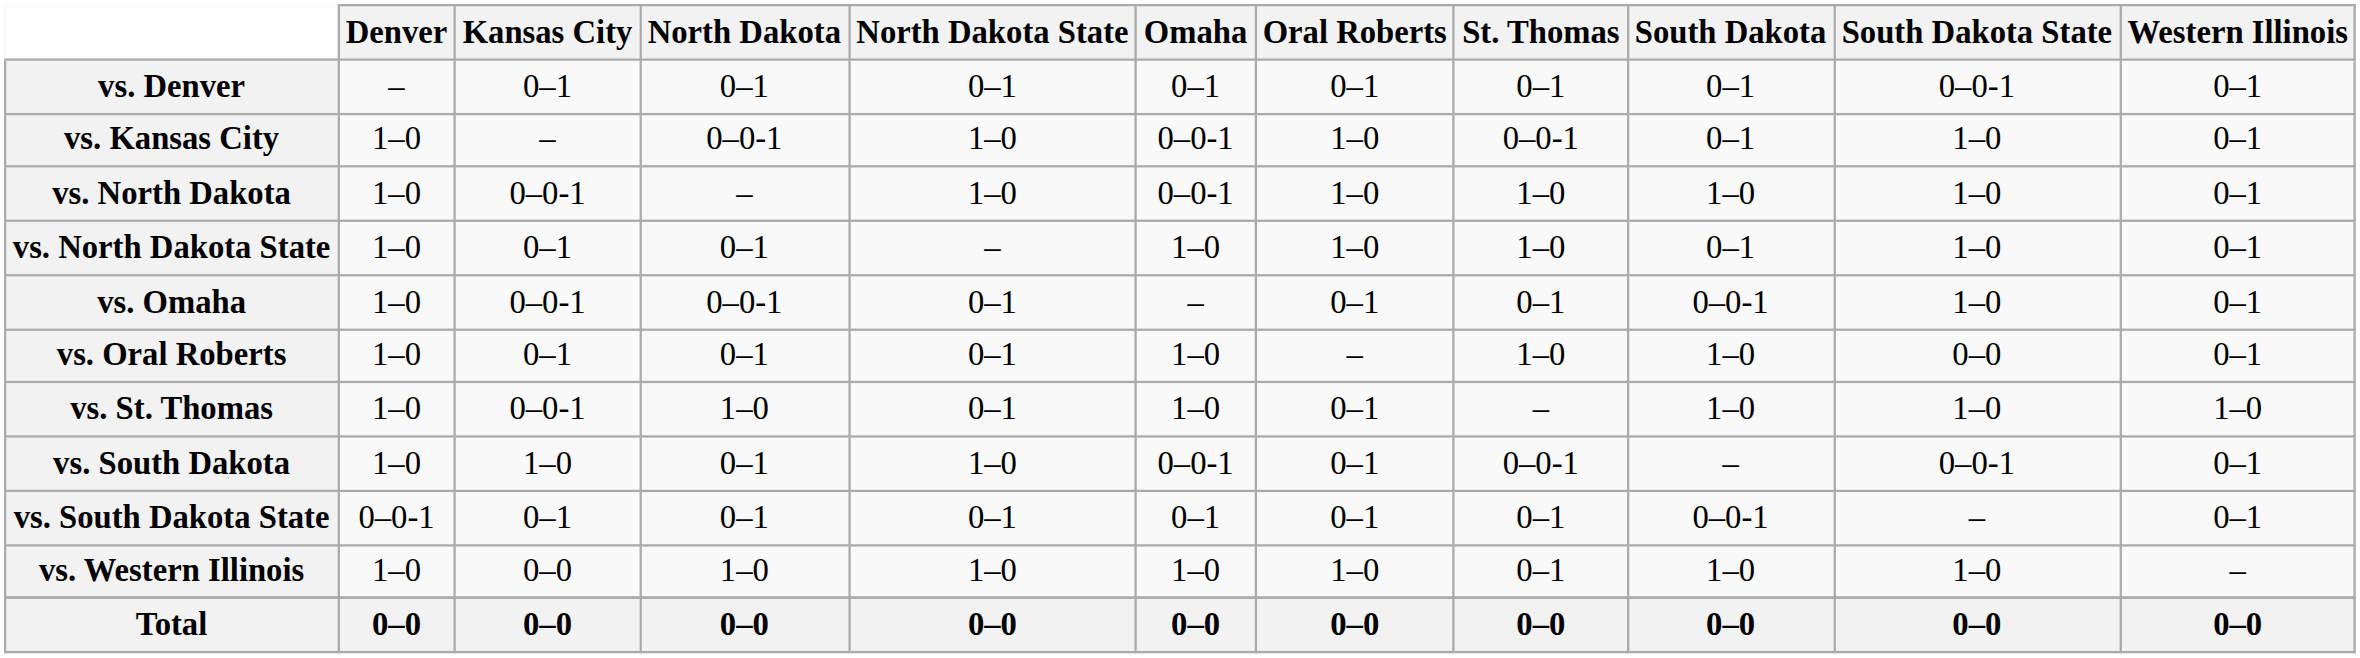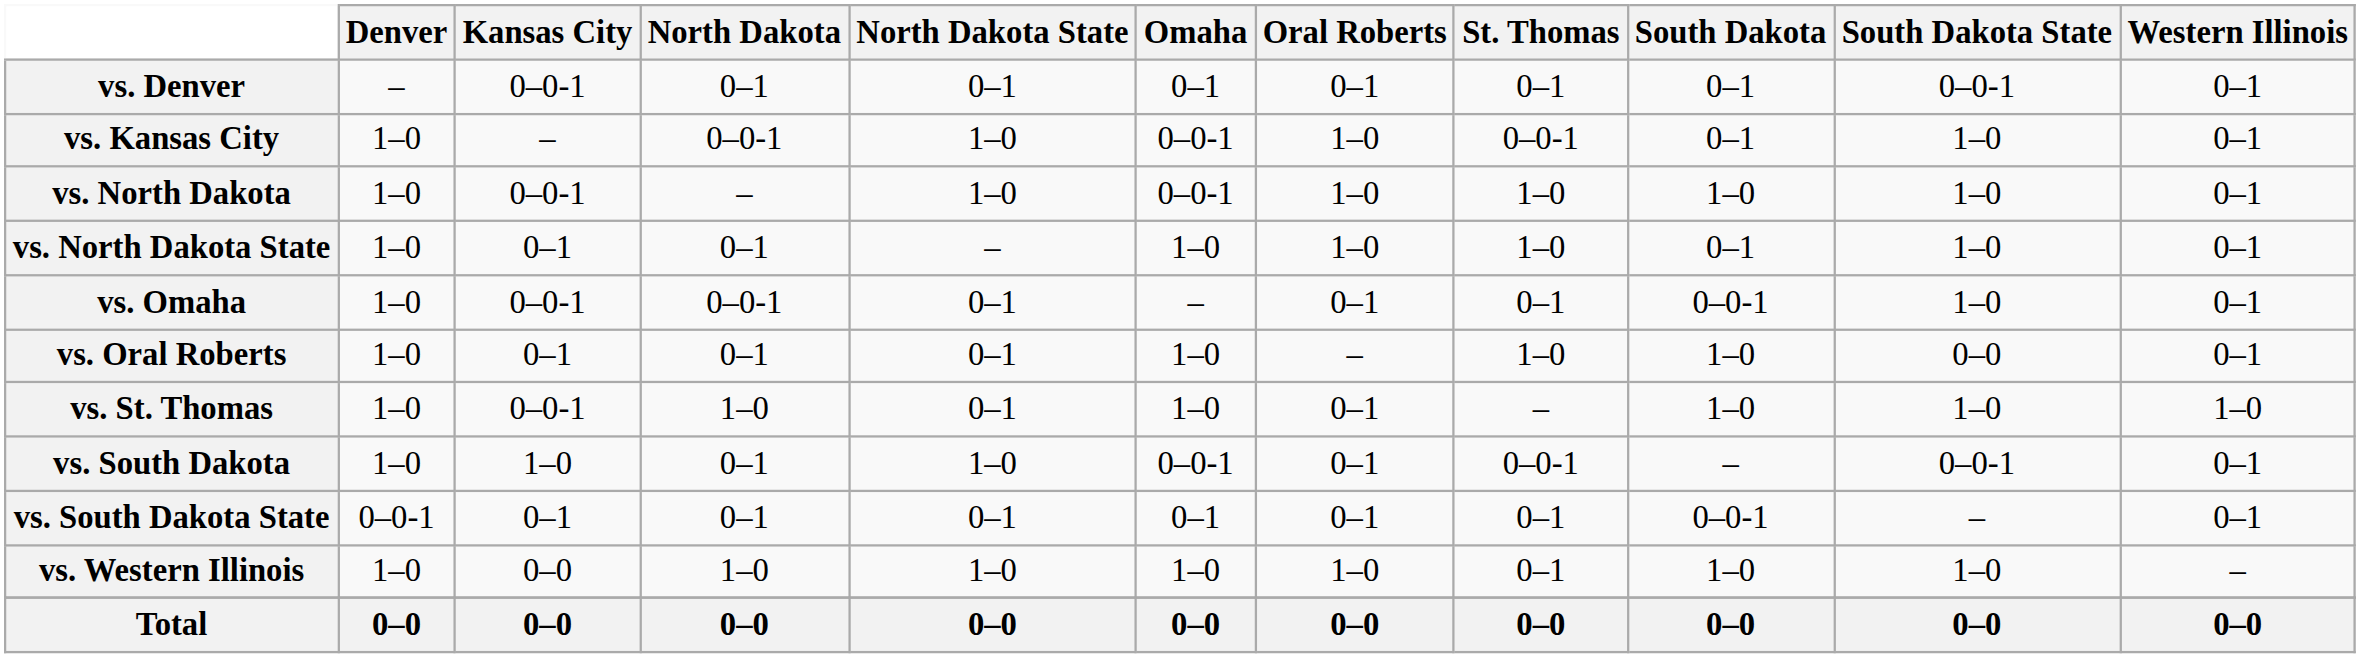 <table class="wikitable" style="white-space:nowrap;font-size:90%;">
 <tr>
 <th colspan=1 style="background:white; border-top-style:hidden; border-left-style:hidden;"   width=110> </th>
 <th style=>Denver</th>
 <th style=>Kansas City</th>
 <th style=>North Dakota</th>
 <th style=>North Dakota State</th>
 <th style=>Omaha</th>
 <th style=>Oral Roberts</th>
 <th style=>St. Thomas</th>
 <th style=>South Dakota</th>
 <th style=>South Dakota State</th>
 <th style=>Western Illinois</th>
 </tr>
 <tr style="text-align:center;">
 <th>vs. Denver</th>
 <td>–</td>
-<td>0–1</td>
+<td>0–0-1</td>
 <td>0–1</td>
 <td>0–1</td>
 <td>0–1</td>
 <td>0–1</td>
 <td>0–1</td>
 <td>0–1</td>
 <td>0–0-1</td>
 <td>0–1</td>
 </tr>
 <tr style="text-align:center;">
 <th>vs. Kansas City</th>
 <td>1–0</td>
 <td>–</td>
 <td>0–0-1</td>
 <td>1–0</td>
 <td>0–0-1</td>
 <td>1–0</td>
 <td>0–0-1</td>
 <td>0–1</td>
 <td>1–0</td>
 <td>0–1</td>
 </tr>
 <tr style="text-align:center;">
 <th>vs. North Dakota</th>
 <td>1–0</td>
 <td>0–0-1</td>
 <td>–</td>
 <td>1–0</td>
 <td>0–0-1</td>
 <td>1–0</td>
 <td>1–0</td>
 <td>1–0</td>
 <td>1–0</td>
 <td>0–1</td>
 </tr>
 <tr style="text-align:center;">
 <th>vs. North Dakota State</th>
 <td>1–0</td>
 <td>0–1</td>
 <td>0–1</td>
 <td>–</td>
 <td>1–0</td>
 <td>1–0</td>
 <td>1–0</td>
 <td>0–1</td>
 <td>1–0</td>
 <td>0–1</td>
 </tr>
 <tr style="text-align:center;">
 <th>vs. Omaha</th>
 <td>1–0</td>
 <td>0–0-1</td>
 <td>0–0-1</td>
 <td>0–1</td>
 <td>–</td>
 <td>0–1</td>
 <td>0–1</td>
 <td>0–0-1</td>
 <td>1–0</td>
 <td>0–1</td>
 </tr>
 <tr style="text-align:center;">
 <th>vs. Oral Roberts</th>
 <td>1–0</td>
 <td>0–1</td>
 <td>0–1</td>
 <td>0–1</td>
 <td>1–0</td>
 <td>–</td>
 <td>1–0</td>
 <td>1–0</td>
 <td>0–0</td>
 <td>0–1</td>
 </tr>
 <tr style="text-align:center;">
 <th>vs. St. Thomas</th>
 <td>1–0</td>
 <td>0–0-1</td>
 <td>1–0</td>
 <td>0–1</td>
 <td>1–0</td>
 <td>0–1</td>
 <td>–</td>
 <td>1–0</td>
 <td>1–0</td>
 <td>1–0</td>
 </tr>
 <tr style="text-align:center;">
 <th>vs. South Dakota</th>
 <td>1–0</td>
 <td>1–0</td>
 <td>0–1</td>
 <td>1–0</td>
 <td>0–0-1</td>
 <td>0–1</td>
 <td>0–0-1</td>
 <td>–</td>
 <td>0–0-1</td>
 <td>0–1</td>
 </tr>
 <tr style="text-align:center;">
 <th>vs. South Dakota State</th>
 <td>0–0-1</td>
 <td>0–1</td>
 <td>0–1</td>
 <td>0–1</td>
 <td>0–1</td>
 <td>0–1</td>
 <td>0–1</td>
 <td>0–0-1</td>
 <td>–</td>
 <td>0–1</td>
 </tr>
 <tr style="text-align:center;">
 <th>vs. Western Illinois</th>
 <td>1–0</td>
 <td>0–0</td>
 <td>1–0</td>
 <td>1–0</td>
 <td>1–0</td>
 <td>1–0</td>
 <td>0–1</td>
 <td>1–0</td>
 <td>1–0</td>
 <td>–</td>
 </tr>
 <tr style="text-align:center;">
 </tr>
 <tr style="text-align:center;">
 <th>Total</th>
 <th>0–0</th>
 <th>0–0</th>
 <th>0–0</th>
 <th>0–0</th>
 <th>0–0</th>
 <th>0–0</th>
 <th>0–0</th>
 <th>0–0</th>
 <th>0–0</th>
 <th>0–0</th>
 </tr>
 </table>
